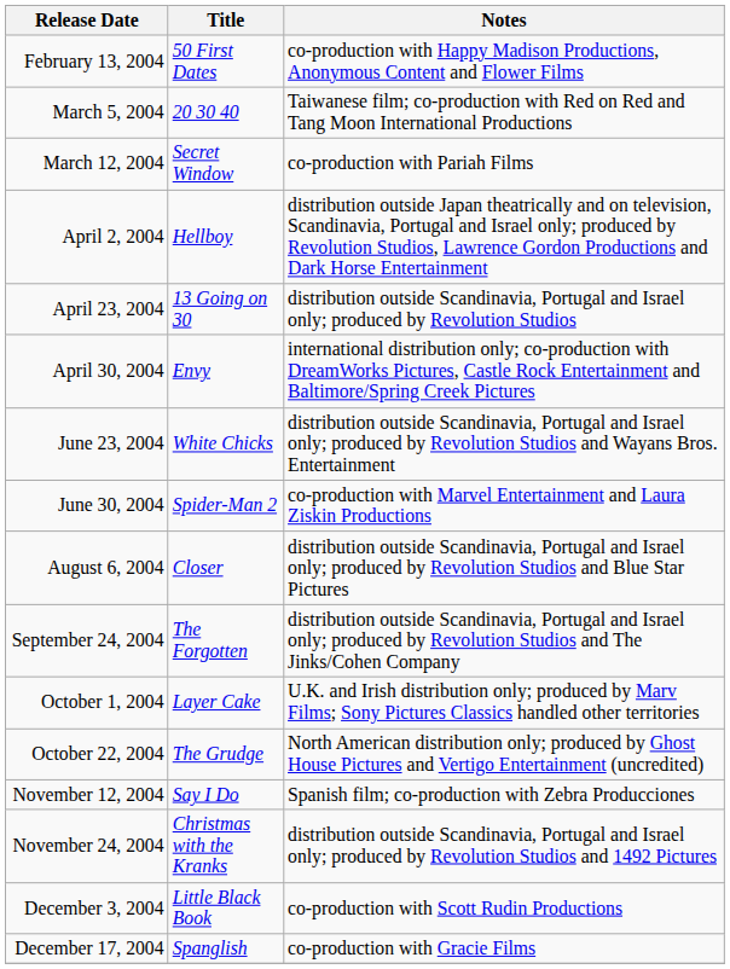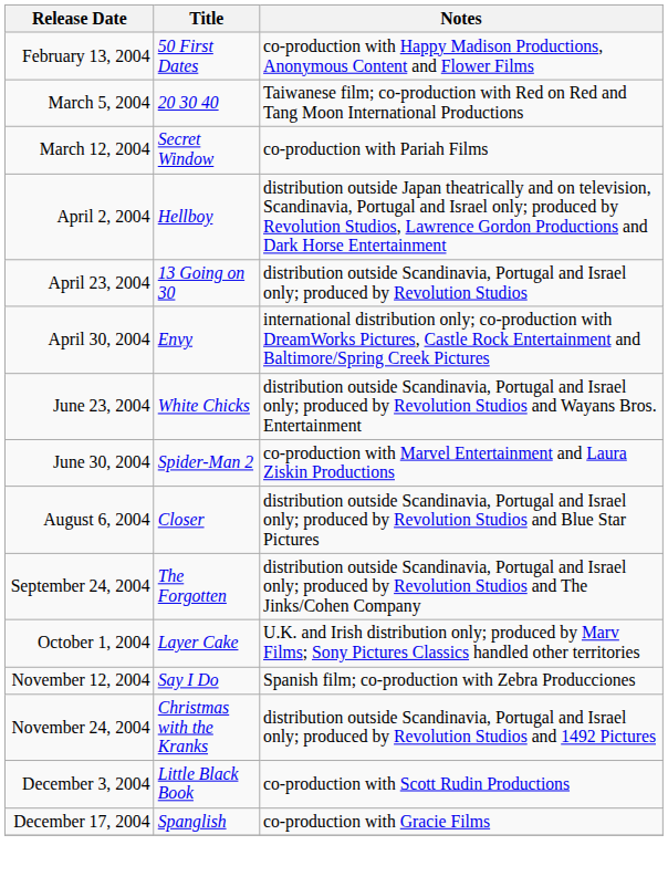 <table class="wikitable sortable">
 <tr>
 <th scope="col" style="width:130px;">Release Date</th>
 <th>Title</th>
 <th>Notes</th>
 </tr>
 <tr>
 <td style="text-align:right;">February 13, 2004</td>
 <td><em><a href='#'>50 First Dates</a></em></td>
 <td>co-production with <a href='#'>Happy Madison Productions</a>, <a href='#'>Anonymous Content</a> and <a href='#'>Flower Films</a></td>
 </tr>
 <tr>
 <td style="text-align:right;">March 5, 2004</td>
 <td><em><a href='#'>20 30 40</a></em></td>
 <td>Taiwanese film; co-production with Red on Red and Tang Moon International Productions</td>
 </tr>
 <tr>
 <td style="text-align:right;">March 12, 2004</td>
 <td><em><a href='#'>Secret Window</a></em></td>
 <td>co-production with Pariah Films</td>
 </tr>
 <tr>
 <td style="text-align:right;">April 2, 2004</td>
 <td><em><a href='#'>Hellboy</a></em></td>
 <td>distribution outside Japan theatrically and on television, Scandinavia, Portugal and Israel only; produced by <a href='#'>Revolution Studios</a>, <a href='#'>Lawrence Gordon Productions</a> and <a href='#'>Dark Horse Entertainment</a></td>
 </tr>
 <tr>
 <td style="text-align:right;">April 23, 2004</td>
 <td><em><a href='#'>13 Going on 30</a></em></td>
 <td>distribution outside Scandinavia, Portugal and Israel only; produced by <a href='#'>Revolution Studios</a></td>
 </tr>
 <tr>
 <td style="text-align:right;">April 30, 2004</td>
 <td><em><a href='#'>Envy</a></em></td>
 <td>international distribution only; co-production with <a href='#'>DreamWorks Pictures</a>, <a href='#'>Castle Rock Entertainment</a> and <a href='#'>Baltimore/Spring Creek Pictures</a></td>
 </tr>
 <tr>
 <td style="text-align:right;">June 23, 2004</td>
 <td><em><a href='#'>White Chicks</a></em></td>
 <td>distribution outside Scandinavia, Portugal and Israel only; produced by <a href='#'>Revolution Studios</a> and Wayans Bros. Entertainment</td>
 </tr>
 <tr>
 <td style="text-align:right;">June 30, 2004</td>
 <td><em><a href='#'>Spider-Man 2</a></em></td>
 <td>co-production with <a href='#'>Marvel Entertainment</a> and <a href='#'>Laura Ziskin Productions</a></td>
 </tr>
 <tr>
 <td style="text-align:right;">August 6, 2004</td>
 <td><em><a href='#'>Closer</a></em></td>
 <td>distribution outside Scandinavia, Portugal and Israel only; produced by <a href='#'>Revolution Studios</a> and Blue Star Pictures</td>
 </tr>
 <tr>
 <td style="text-align:right;">September 24, 2004</td>
 <td><em><a href='#'>The Forgotten</a></em></td>
 <td>distribution outside Scandinavia, Portugal and Israel only; produced by <a href='#'>Revolution Studios</a> and The Jinks/Cohen Company</td>
 </tr>
 <tr>
 <td style="text-align:right;">October 1, 2004</td>
 <td><em><a href='#'>Layer Cake</a></em></td>
 <td>U.K. and Irish distribution only; produced by <a href='#'>Marv Films</a>; <a href='#'>Sony Pictures Classics</a> handled other territories</td>
 </tr>
 <tr>
-<td style="text-align:right;">October 22, 2004</td>
-<td><em><a href='#'>The Grudge</a></em></td>
-<td>North American distribution only; produced by <a href='#'>Ghost House Pictures</a> and <a href='#'>Vertigo Entertainment</a> (uncredited)</td>
-</tr>
-<tr>
 <td style="text-align:right;">November 12, 2004</td>
 <td><em><a href='#'>Say I Do</a></em></td>
 <td>Spanish film; co-production with Zebra Producciones</td>
 </tr>
 <tr>
 <td style="text-align:right;">November 24, 2004</td>
 <td><em><a href='#'>Christmas with the Kranks</a></em></td>
 <td>distribution outside Scandinavia, Portugal and Israel only; produced by <a href='#'>Revolution Studios</a> and <a href='#'>1492 Pictures</a></td>
 </tr>
 <tr>
 <td style="text-align:right;">December 3, 2004</td>
 <td><em><a href='#'>Little Black Book</a></em></td>
 <td>co-production with <a href='#'>Scott Rudin Productions</a></td>
 </tr>
 <tr>
 <td style="text-align:right;">December 17, 2004</td>
 <td><em><a href='#'>Spanglish</a></em></td>
 <td>co-production with <a href='#'>Gracie Films</a></td>
 </tr>
 <tr>
 </tr>
 </table>
